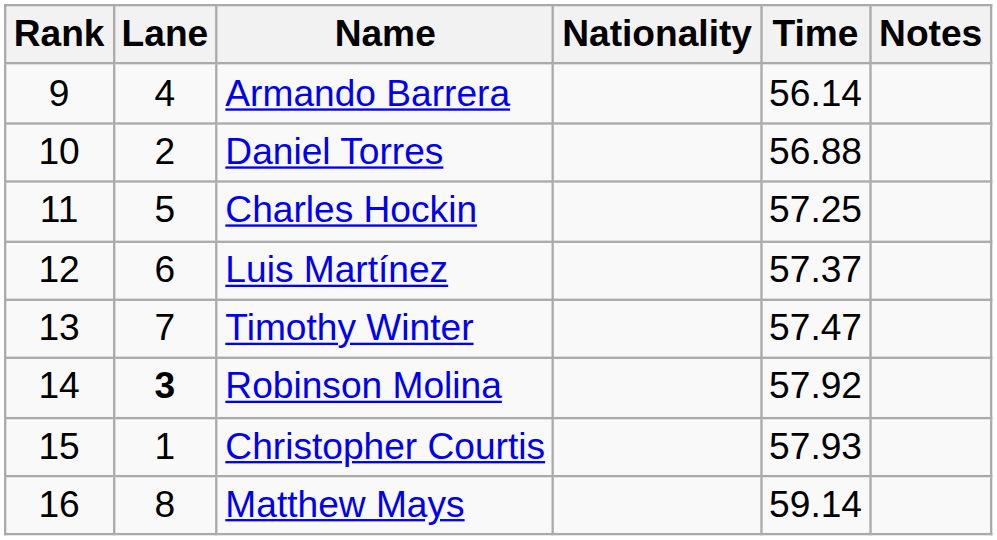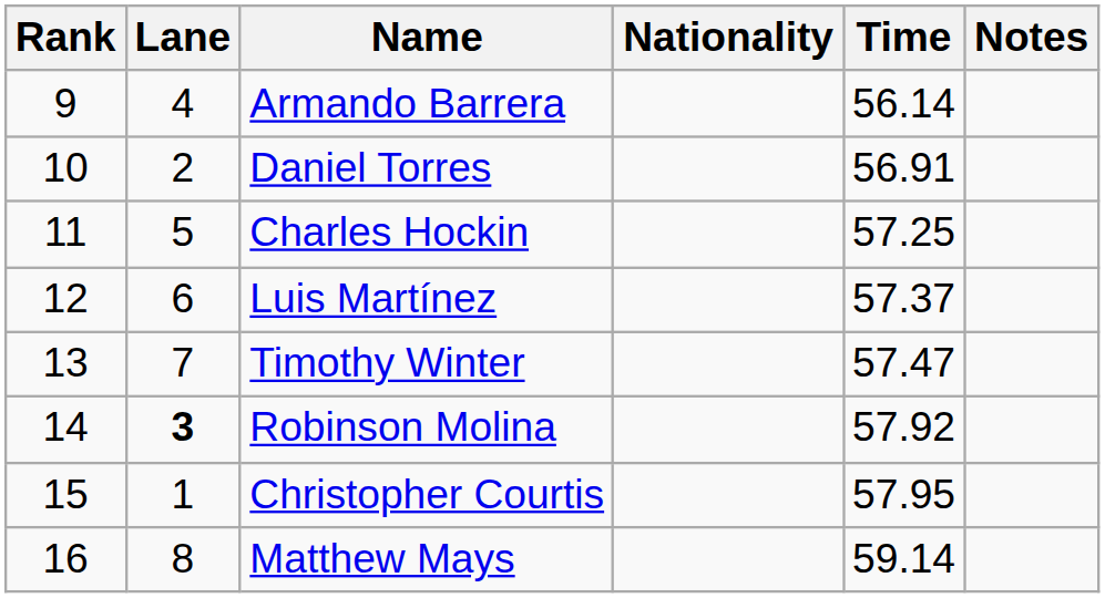 <table class="wikitable sortable" style="text-align:center">
 <tr>
 <th>Rank</th>
 <th>Lane</th>
 <th>Name</th>
 <th>Nationality</th>
 <th>Time</th>
 <th>Notes</th>
 </tr>
 <tr>
 <td>9</td>
 <td>4</td>
 <td align=left><a href='#'>Armando Barrera</a></td>
 <td align=left></td>
 <td>56.14</td>
 <td></td>
 </tr>
 <tr>
 <td>10</td>
 <td>2</td>
 <td align=left><a href='#'>Daniel Torres</a></td>
 <td align=left></td>
-<td>56.88</td>
+<td>56.91</td>
 <td></td>
 </tr>
 <tr>
 <td>11</td>
 <td>5</td>
 <td align=left><a href='#'>Charles Hockin</a></td>
 <td align=left></td>
 <td>57.25</td>
 <td></td>
 </tr>
 <tr>
 <td>12</td>
 <td>6</td>
 <td align=left><a href='#'>Luis Martínez</a></td>
 <td align=left></td>
 <td>57.37</td>
 <td></td>
 </tr>
 <tr>
 <td>13</td>
 <td>7</td>
 <td align=left><a href='#'>Timothy Winter</a></td>
 <td align=left></td>
 <td>57.47</td>
 <td></td>
 </tr>
 <tr>
 <td>14</td>
 <td><strong>3</strong></td>
 <td align=left><a href='#'>Robinson Molina</a></td>
 <td align=left></td>
 <td>57.92</td>
 <td></td>
 </tr>
 <tr>
 <td>15</td>
 <td>1</td>
 <td align=left><a href='#'>Christopher Courtis</a></td>
 <td align=left></td>
-<td>57.93</td>
+<td>57.95</td>
 <td></td>
 </tr>
 <tr>
 <td>16</td>
 <td>8</td>
 <td align=left><a href='#'>Matthew Mays</a></td>
 <td align=left></td>
 <td>59.14</td>
 <td></td>
 </tr>
 </table>
